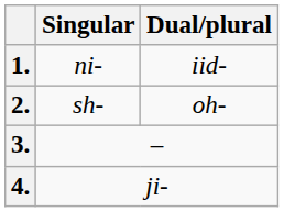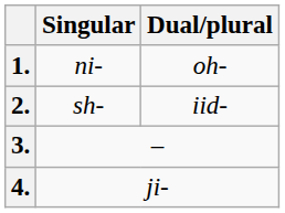 <table class="wikitable" style="text-align: center">
 <tr>
 <th></th>
 <th scope="col">Singular</th>
 <th scope="col">Dual/plural</th>
 </tr>
 <tr>
 <th scope="row">1.</th>
 <td><em>ni-</em></td>
-<td><em>iid-</em></td>
+<td><em>oh-</em></td>
 </tr>
 <tr>
 <th scope="row">2.</th>
 <td><em>sh-</em></td>
-<td><em>oh-</em></td>
+<td><em>iid-</em></td>
 </tr>
 <tr>
 <th scope="row">3.</th>
 <td colspan="2">–</td>
 </tr>
 <tr>
 <th scope="row">4.</th>
 <td colspan="2"><em>ji-</em></td>
 </tr>
 </table>
